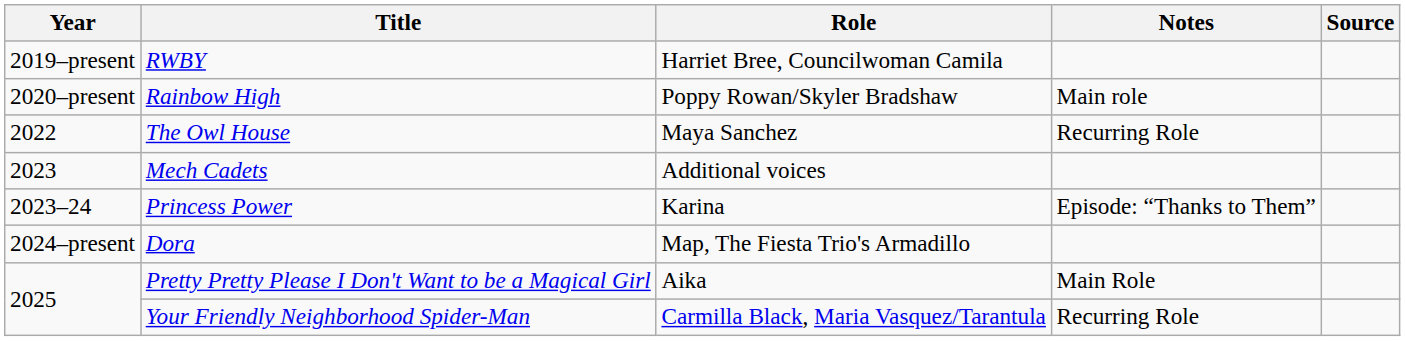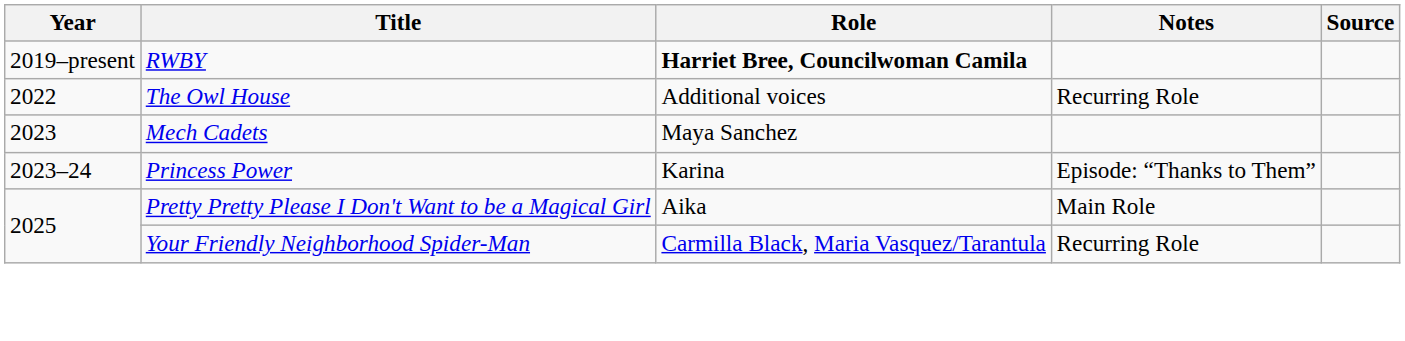 <table class="wikitable sortable plainrowheaders">
 <tr>
 <th>Year</th>
 <th>Title</th>
 <th>Role</th>
 <th class="unsortable">Notes</th>
 <th class="unsortable">Source</th>
 </tr>
 <tr>
 <td>2019–present</td>
 <td><em><a href='#'>RWBY</a></em></td>
-<td>Harriet Bree, Councilwoman Camila</td>
+<td><strong>Harriet Bree, Councilwoman Camila</strong></td>
 <td></td>
-<td></td>
-</tr>
-<tr>
-<td>2020–present</td>
-<td><em><a href='#'>Rainbow High</a></em></td>
-<td>Poppy Rowan/Skyler Bradshaw</td>
-<td>Main role</td>
 <td></td>
 </tr>
 <tr>
 <td>2022</td>
 <td><em><a href='#'>The Owl House</a></em></td>
-<td>Maya Sanchez</td>
+<td>Additional voices</td>
 <td>Recurring Role</td>
 <td></td>
 </tr>
 <tr>
 <td>2023</td>
 <td><em><a href='#'>Mech Cadets</a></em></td>
-<td>Additional voices</td>
+<td>Maya Sanchez</td>
 <td></td>
 <td></td>
 </tr>
 <tr>
 <td>2023–24</td>
 <td><em><a href='#'>Princess Power</a></em></td>
 <td>Karina</td>
 <td>Episode: “Thanks to Them”</td>
-<td></td>
-</tr>
-<tr>
-<td>2024–present</td>
-<td><em><a href='#'>Dora</a></em></td>
-<td>Map, The Fiesta Trio's Armadillo</td>
-<td></td>
 <td></td>
 </tr>
 <tr>
 <td rowspan="2">2025</td>
 <td><em><a href='#'>Pretty Pretty Please I Don't Want to be a Magical Girl</a></em></td>
 <td>Aika</td>
 <td>Main Role</td>
 <td></td>
 </tr>
 <tr>
 <td><em><a href='#'>Your Friendly Neighborhood Spider-Man</a></em></td>
 <td><a href='#'>Carmilla Black</a>, <a href='#'>Maria Vasquez/Tarantula</a></td>
 <td>Recurring Role</td>
 <td></td>
 </tr>
 </table>
